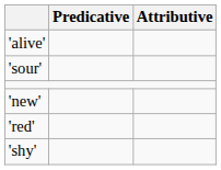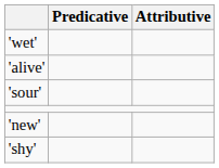 <table class="wikitable">
 <tr>
 <th></th>
 <th>Predicative</th>
 <th>Attributive</th>
+</tr>
+<tr>
+<td>'wet'</td>
+<td></td>
+<td></td>
 </tr>
 <tr>
 <td>'alive'</td>
 <td></td>
 <td></td>
 </tr>
 <tr>
 <td>'sour'</td>
 <td></td>
 <td></td>
 </tr>
 <tr>
 <td colspan="3"></td>
 </tr>
 <tr>
 <td>'new'</td>
 <td></td>
 <td></td>
 </tr>
 <tr>
-<td>'red'</td>
-<td></td>
-<td></td>
-</tr>
-<tr>
 <td>'shy'</td>
 <td></td>
 <td></td>
 </tr>
 </table>
